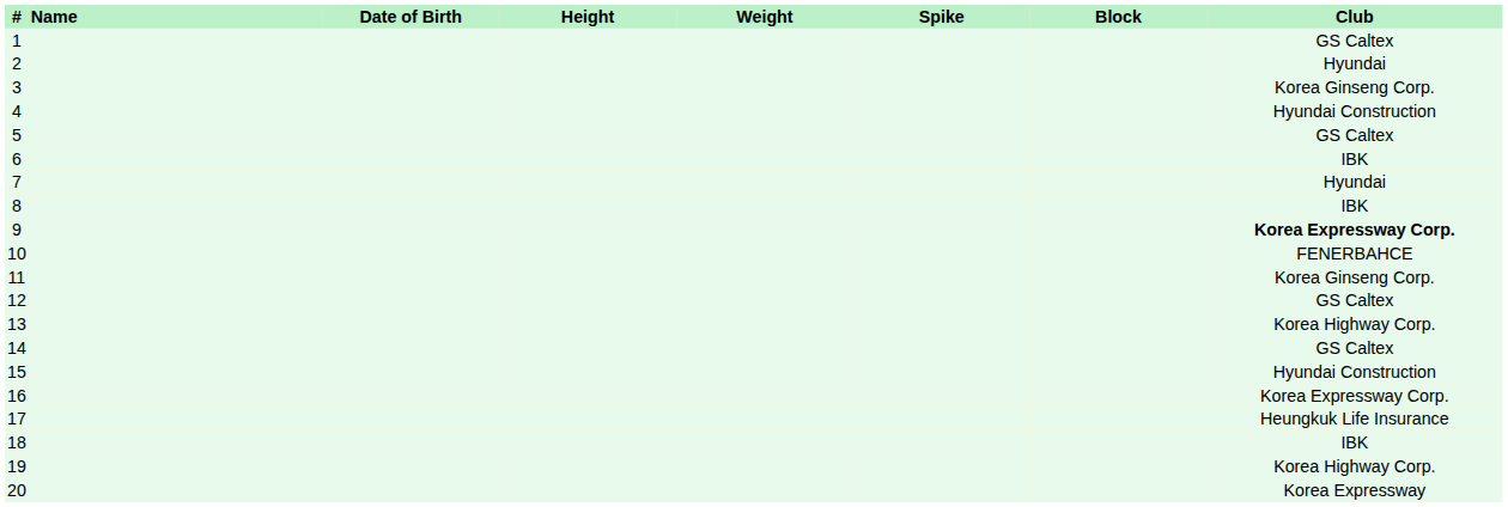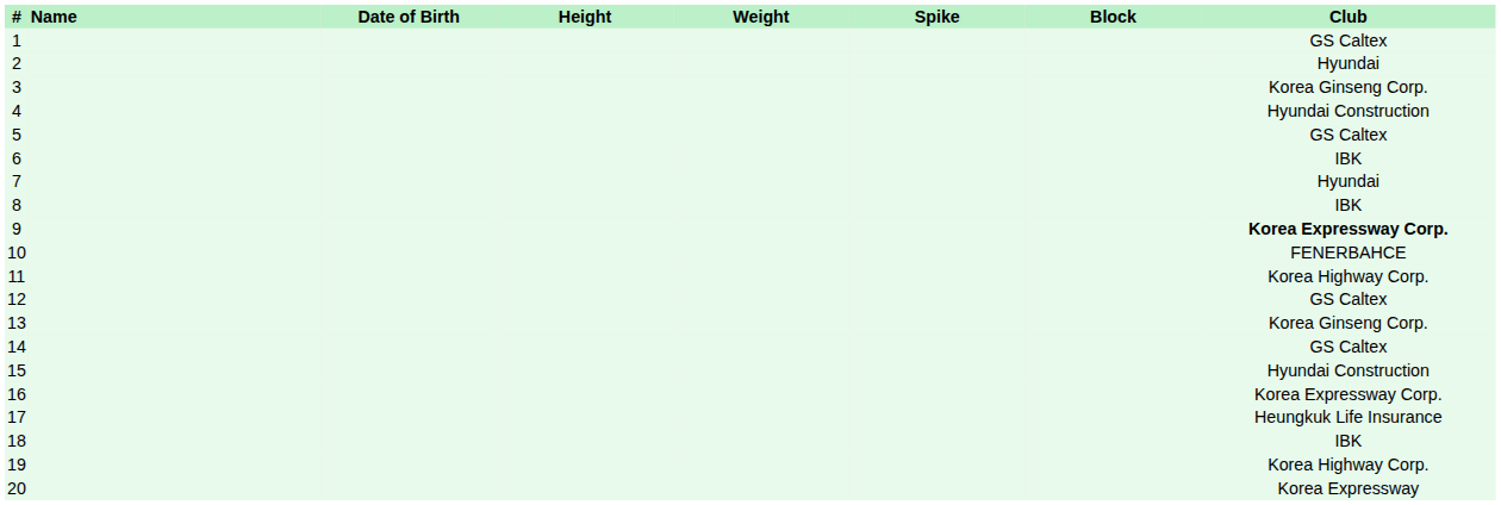 <table border=0 cellpadding=2 cellspacing=0  |- bgcolor=#FFECCE style="text-align:center; font-size:90%; width:100%">
 <tr bgcolor=#BBF0C9>
 <th>#</th>
 <th align=left width=20%>Name</th>
 <th width=12%>Date of Birth</th>
 <th width=12%>Height</th>
 <th width=12%>Weight</th>
 <th width=12%>Spike</th>
 <th width=12%>Block</th>
 <th width=20%>Club</th>
 </tr>
 <tr bgcolor=#E7FAEC>
 <td>1</td>
 <td align=left></td>
 <td align=right></td>
 <td></td>
 <td></td>
 <td></td>
 <td></td>
 <td>GS Caltex</td>
 </tr>
 <tr bgcolor=#E7FAEC>
 <td>2</td>
 <td align=left></td>
 <td align=right></td>
 <td></td>
 <td></td>
 <td></td>
 <td></td>
 <td>Hyundai</td>
 </tr>
 <tr bgcolor=#E7FAEC>
 <td>3</td>
 <td align=left></td>
 <td align=right></td>
 <td></td>
 <td></td>
 <td></td>
 <td></td>
 <td>Korea Ginseng Corp.</td>
 </tr>
 <tr bgcolor=#E7FAEC>
 <td>4</td>
 <td align=left></td>
 <td align=right></td>
 <td></td>
 <td></td>
 <td></td>
 <td></td>
 <td>Hyundai Construction</td>
 </tr>
 <tr bgcolor=#E7FAEC>
 <td>5</td>
 <td align=left></td>
 <td align=right></td>
 <td></td>
 <td></td>
 <td></td>
 <td></td>
 <td>GS Caltex</td>
 </tr>
 <tr bgcolor=#E7FAEC>
 <td>6</td>
 <td align=left></td>
 <td align=right></td>
 <td></td>
 <td></td>
 <td></td>
 <td></td>
 <td>IBK</td>
 </tr>
 <tr bgcolor=#E7FAEC>
 <td>7</td>
 <td align=left></td>
 <td align=right></td>
 <td></td>
 <td></td>
 <td></td>
 <td></td>
 <td>Hyundai</td>
 </tr>
 <tr bgcolor=#E7FAEC>
 <td>8</td>
 <td align=left></td>
 <td align=right></td>
 <td></td>
 <td></td>
 <td></td>
 <td></td>
 <td>IBK</td>
 </tr>
 <tr bgcolor=#E7FAEC>
 <td>9</td>
 <td align=left></td>
 <td align=right></td>
 <td></td>
 <td></td>
 <td></td>
 <td></td>
 <td><strong>Korea Expressway Corp.</strong></td>
 </tr>
 <tr bgcolor=#E7FAEC>
 <td>10</td>
 <td align=left></td>
 <td align=right></td>
 <td></td>
 <td></td>
 <td></td>
 <td></td>
 <td>FENERBAHCE</td>
 </tr>
 <tr bgcolor=#E7FAEC>
 <td>11</td>
 <td align=left></td>
 <td align=right></td>
 <td></td>
 <td></td>
 <td></td>
 <td></td>
-<td>Korea Ginseng Corp.</td>
+<td>Korea Highway Corp.</td>
 </tr>
 <tr bgcolor=#E7FAEC>
 <td>12</td>
 <td align=left></td>
 <td align=right></td>
 <td></td>
 <td></td>
 <td></td>
 <td></td>
 <td>GS Caltex</td>
 </tr>
 <tr bgcolor=#E7FAEC>
 <td>13</td>
 <td align=left></td>
 <td align=right></td>
 <td></td>
 <td></td>
 <td></td>
 <td></td>
-<td>Korea Highway Corp.</td>
+<td>Korea Ginseng Corp.</td>
 </tr>
 <tr bgcolor=#E7FAEC>
 <td>14</td>
 <td align=left></td>
 <td align=right></td>
 <td></td>
 <td></td>
 <td></td>
 <td></td>
 <td>GS Caltex</td>
 </tr>
 <tr bgcolor=#E7FAEC>
 <td>15</td>
 <td align=left></td>
 <td align=right></td>
 <td></td>
 <td></td>
 <td></td>
 <td></td>
 <td>Hyundai Construction</td>
 </tr>
 <tr bgcolor=#E7FAEC>
 <td>16</td>
 <td align=left></td>
 <td align=right></td>
 <td></td>
 <td></td>
 <td></td>
 <td></td>
 <td>Korea Expressway Corp.</td>
 </tr>
 <tr bgcolor=#E7FAEC>
 <td>17</td>
 <td align=left></td>
 <td align=right></td>
 <td></td>
 <td></td>
 <td></td>
 <td></td>
 <td>Heungkuk Life Insurance</td>
 </tr>
 <tr bgcolor=#E7FAEC>
 <td>18</td>
 <td align=left></td>
 <td align=right></td>
 <td></td>
 <td></td>
 <td></td>
 <td></td>
 <td>IBK</td>
 </tr>
 <tr bgcolor=#E7FAEC>
 <td>19</td>
 <td align=left></td>
 <td align=right></td>
 <td></td>
 <td></td>
 <td></td>
 <td></td>
 <td>Korea Highway Corp.</td>
 </tr>
 <tr bgcolor=#E7FAEC>
 <td>20</td>
 <td align=left></td>
 <td align=right></td>
 <td></td>
 <td></td>
 <td></td>
 <td></td>
 <td>Korea Expressway</td>
 </tr>
 </table>
